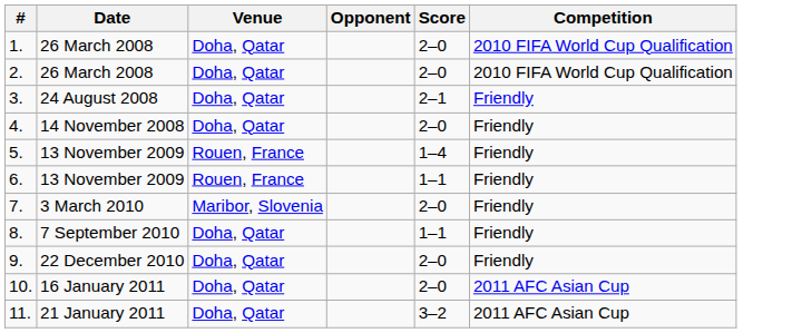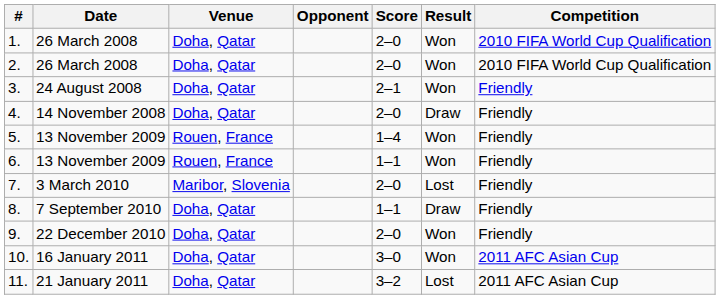 <table class="wikitable">
 <tr>
 <th>#</th>
 <th>Date</th>
 <th>Venue</th>
 <th>Opponent</th>
 <th>Score</th>
+<th>Result</th>
 <th>Competition</th>
 </tr>
 <tr>
 <td>1.</td>
 <td>26 March 2008</td>
 <td><a href='#'>Doha</a>, <a href='#'>Qatar</a></td>
 <td></td>
 <td>2–0</td>
+<td>Won</td>
 <td><a href='#'>2010 FIFA World Cup Qualification</a></td>
 </tr>
 <tr>
 <td>2.</td>
 <td>26 March 2008</td>
 <td><a href='#'>Doha</a>, <a href='#'>Qatar</a></td>
 <td></td>
 <td>2–0</td>
+<td>Won</td>
 <td>2010 FIFA World Cup Qualification</td>
 </tr>
 <tr>
 <td>3.</td>
 <td>24 August 2008</td>
 <td><a href='#'>Doha</a>, <a href='#'>Qatar</a></td>
 <td></td>
 <td>2–1</td>
+<td>Won</td>
 <td><a href='#'>Friendly</a></td>
 </tr>
 <tr>
 <td>4.</td>
 <td>14 November 2008</td>
 <td><a href='#'>Doha</a>, <a href='#'>Qatar</a></td>
 <td></td>
 <td>2–0</td>
+<td>Draw</td>
 <td>Friendly</td>
 </tr>
 <tr>
 <td>5.</td>
 <td>13 November 2009</td>
 <td><a href='#'>Rouen</a>, <a href='#'>France</a></td>
 <td></td>
 <td>1–4</td>
+<td>Won</td>
 <td>Friendly</td>
 </tr>
 <tr>
 <td>6.</td>
 <td>13 November 2009</td>
 <td><a href='#'>Rouen</a>, <a href='#'>France</a></td>
 <td></td>
 <td>1–1</td>
+<td>Won</td>
 <td>Friendly</td>
 </tr>
 <tr>
 <td>7.</td>
 <td>3 March 2010</td>
 <td><a href='#'>Maribor</a>, <a href='#'>Slovenia</a></td>
 <td></td>
 <td>2–0</td>
+<td>Lost</td>
 <td>Friendly</td>
 </tr>
 <tr>
 <td>8.</td>
 <td>7 September 2010</td>
 <td><a href='#'>Doha</a>, <a href='#'>Qatar</a></td>
 <td></td>
 <td>1–1</td>
+<td>Draw</td>
 <td>Friendly</td>
 </tr>
 <tr>
 <td>9.</td>
 <td>22 December 2010</td>
 <td><a href='#'>Doha</a>, <a href='#'>Qatar</a></td>
 <td></td>
 <td>2–0</td>
+<td>Won</td>
 <td>Friendly</td>
 </tr>
 <tr>
 <td>10.</td>
 <td>16 January 2011</td>
 <td><a href='#'>Doha</a>, <a href='#'>Qatar</a></td>
 <td></td>
-<td>2–0</td>
+<td>3–0</td>
+<td>Won</td>
 <td><a href='#'>2011 AFC Asian Cup</a></td>
 </tr>
 <tr>
 <td>11.</td>
 <td>21 January 2011</td>
 <td><a href='#'>Doha</a>, <a href='#'>Qatar</a></td>
 <td></td>
 <td>3–2</td>
+<td>Lost</td>
 <td>2011 AFC Asian Cup</td>
 </tr>
 </table>
